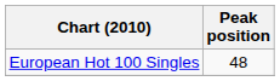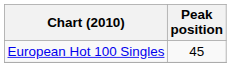 <table class="wikitable sortable">
 <tr>
 <th>Chart (2010)</th>
 <th>Peak<br>position</th>
 </tr>
 <tr>
 <td><a href='#'>European Hot 100 Singles</a></td>
-<td style="text-align:center;">48</td>
+<td style="text-align:center;">45</td>
 </tr>
 <tr>
 </tr>
 <tr>
 </tr>
 </table>
